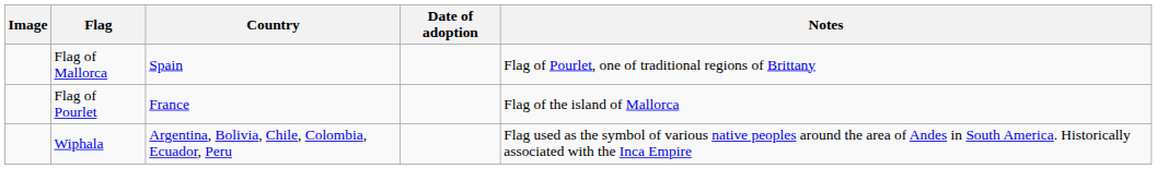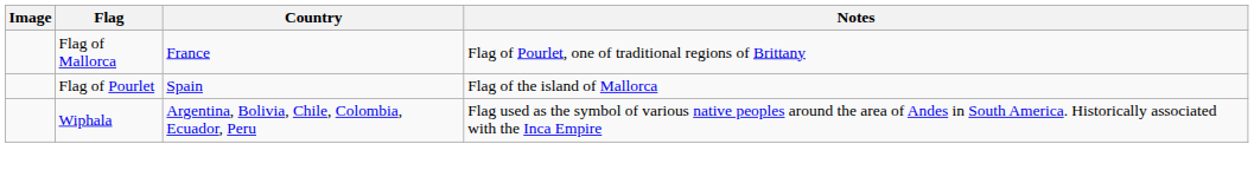 <table class="wikitable">
 <tr>
 <th>Image</th>
 <th>Flag</th>
 <th>Country</th>
-<th>Date of adoption</th>
 <th>Notes</th>
 </tr>
 <tr>
 <td></td>
 <td>Flag of <a href='#'>Mallorca</a></td>
-<td><a href='#'>Spain</a></td>
-<td></td>
+<td><a href='#'>France</a></td>
 <td>Flag of <a href='#'>Pourlet</a>, one of traditional regions of <a href='#'>Brittany</a></td>
 </tr>
 <tr>
 <td></td>
 <td>Flag of <a href='#'>Pourlet</a></td>
-<td><a href='#'>France</a></td>
-<td></td>
+<td><a href='#'>Spain</a></td>
 <td>Flag of the island of <a href='#'>Mallorca</a></td>
 </tr>
 <tr>
 <td></td>
 <td><a href='#'>Wiphala</a></td>
 <td><a href='#'>Argentina</a>, <a href='#'>Bolivia</a>, <a href='#'>Chile</a>, <a href='#'>Colombia</a>, <a href='#'>Ecuador</a>, <a href='#'>Peru</a></td>
-<td></td>
 <td>Flag used as the symbol of various <a href='#'>native peoples</a> around the area of <a href='#'>Andes</a> in <a href='#'>South America</a>. Historically associated with the <a href='#'>Inca Empire</a></td>
 </tr>
 </table>
